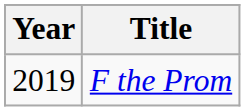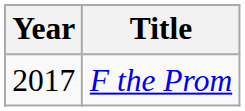 <table class="wikitable sortable">
 <tr>
 <th>Year</th>
 <th>Title</th>
 </tr>
 <tr>
-<td>2019</td>
+<td>2017</td>
 <td><em><a href='#'>F the Prom</a></em></td>
 </tr>
 </table>
